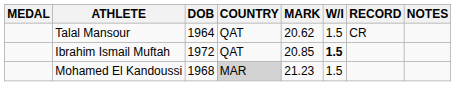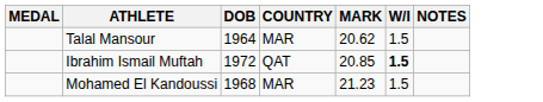 <table class="wikitable">
 <tr>
 <th>MEDAL</th>
 <th>ATHLETE</th>
 <th>DOB</th>
 <th>COUNTRY</th>
 <th>MARK</th>
 <th>W/I</th>
-<th>RECORD</th>
 <th>NOTES</th>
 </tr>
 <tr>
 <td></td>
 <td>Talal Mansour</td>
 <td>1964</td>
-<td>QAT</td>
+<td>MAR</td>
 <td>20.62</td>
 <td>1.5</td>
-<td>CR</td>
 <td></td>
 </tr>
 <tr>
 <td></td>
 <td>Ibrahim Ismail Muftah</td>
 <td>1972</td>
 <td>QAT</td>
 <td>20.85</td>
 <td><strong>1.5</strong></td>
 <td></td>
-<td></td>
 </tr>
 <tr>
 <td></td>
 <td>Mohamed El Kandoussi</td>
 <td>1968</td>
-<td style="background: lightgrey;">MAR</td>
+<td>MAR</td>
 <td>21.23</td>
 <td>1.5</td>
 <td></td>
-<td></td>
 </tr>
 </table>
